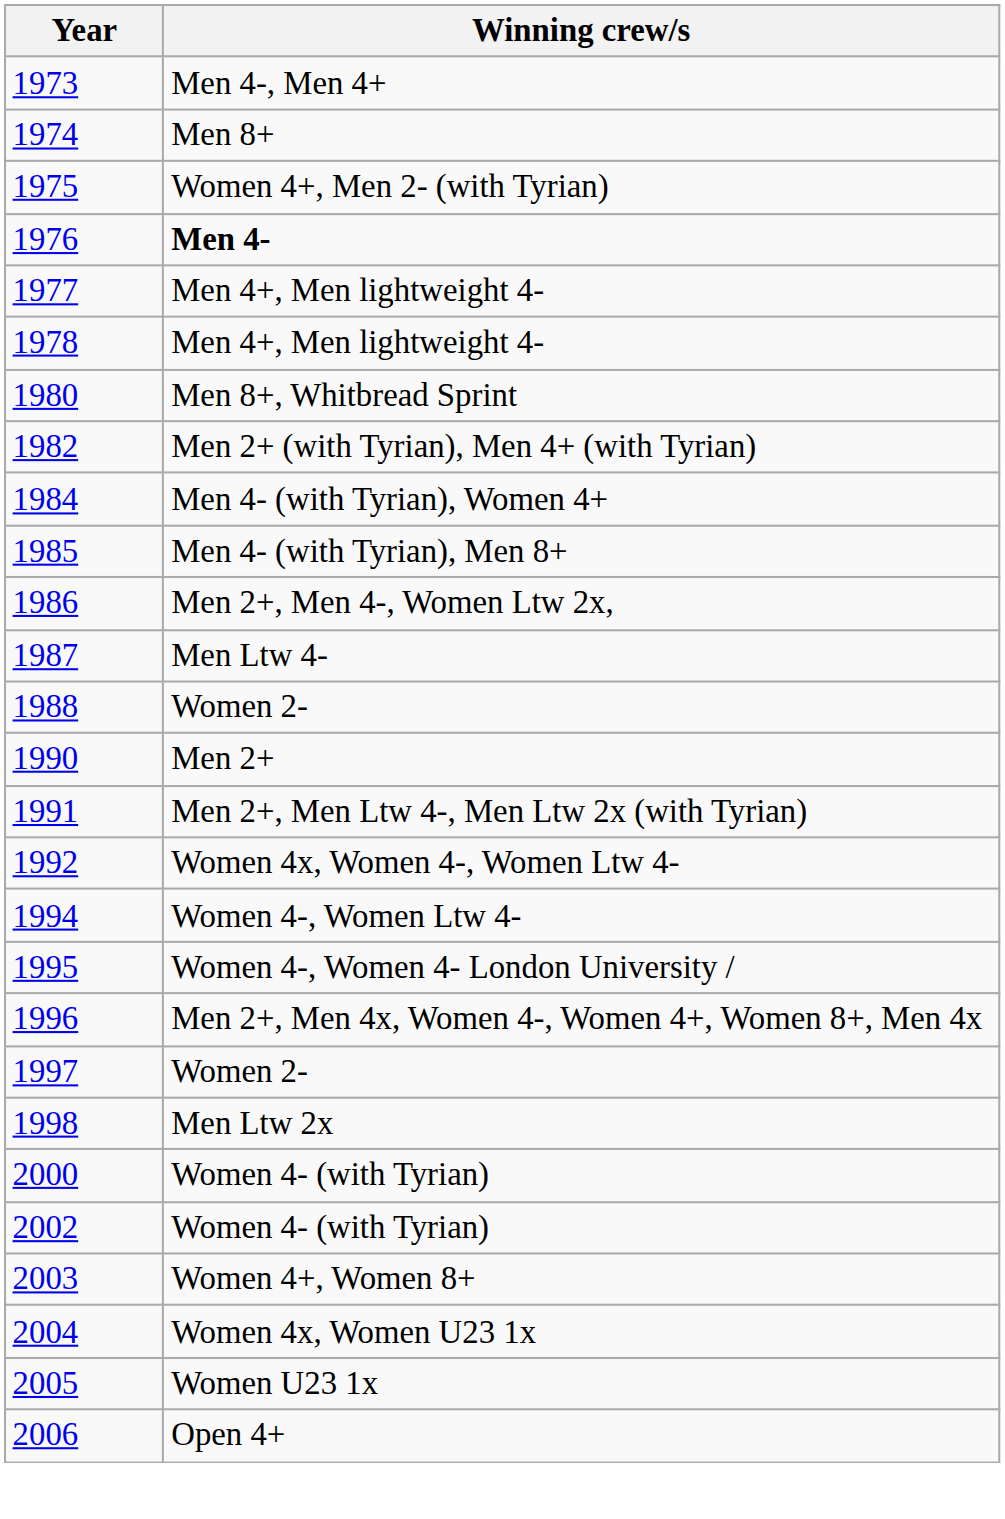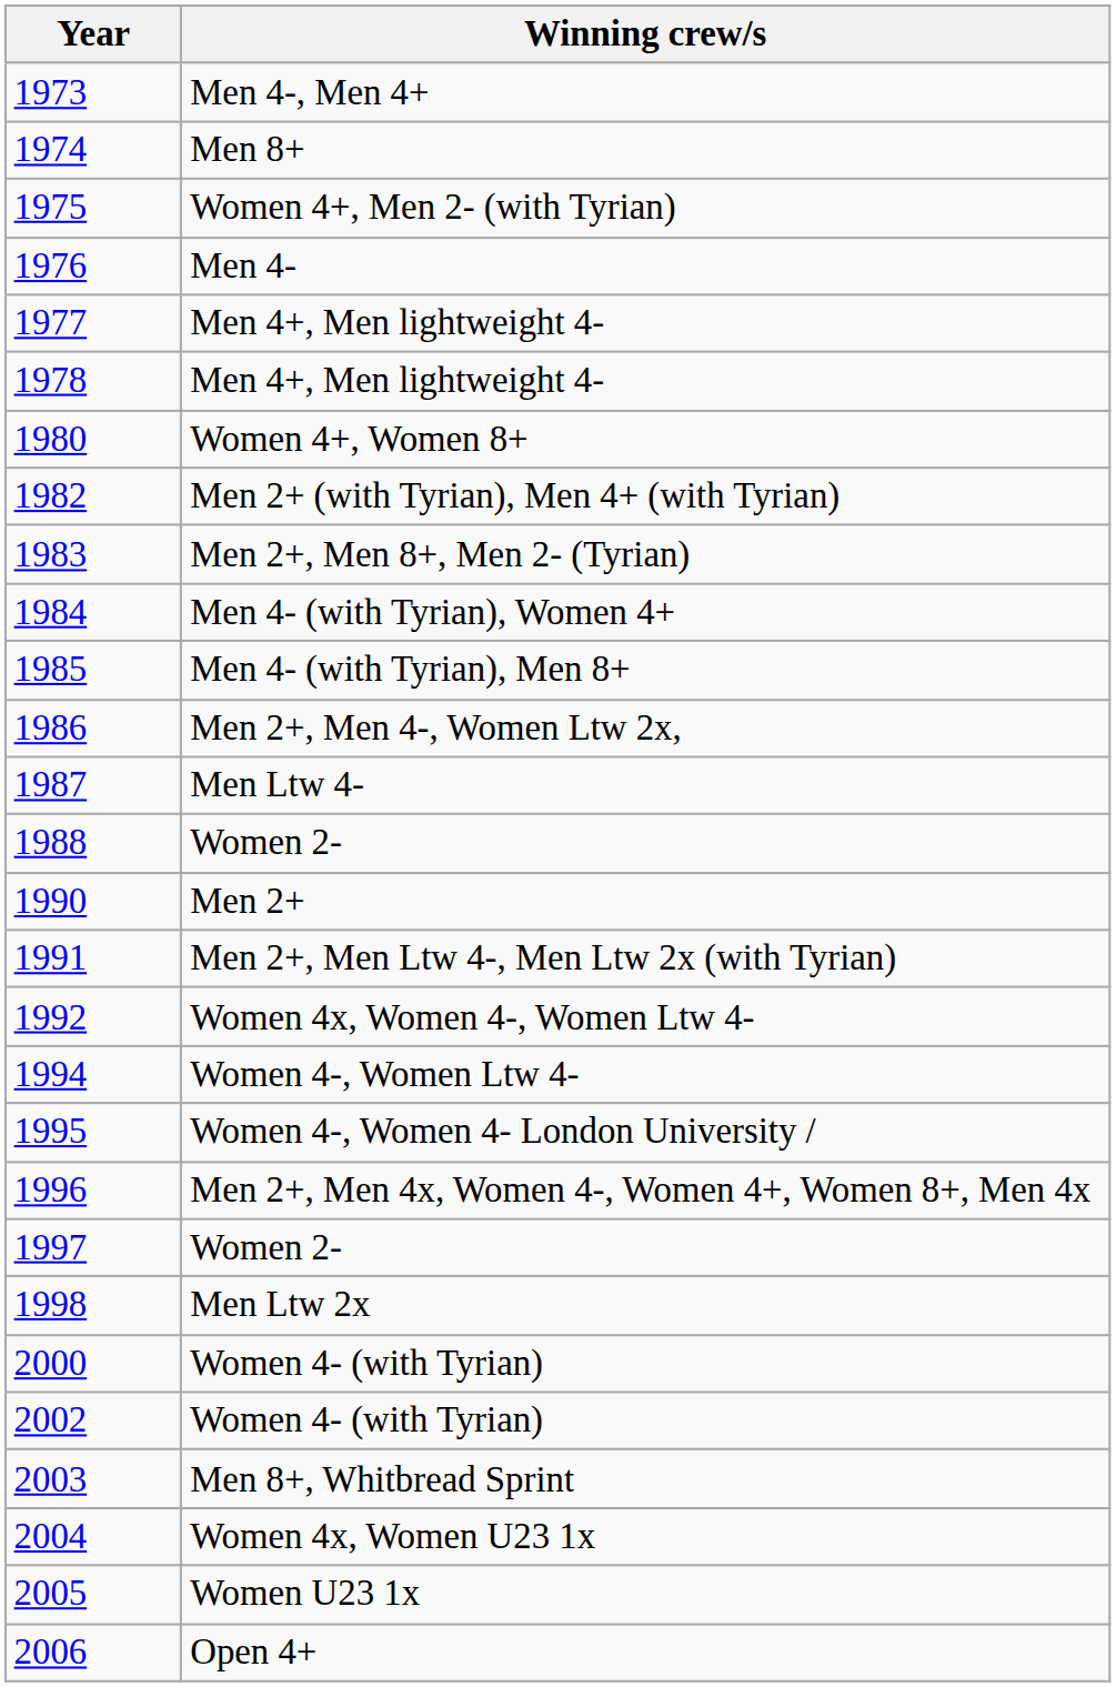 <table class="wikitable">
 <tr>
 <th width=70>Year</th>
 <th width=400>Winning crew/s</th>
 </tr>
 <tr>
 <td><a href='#'>1973</a></td>
 <td>Men 4-, Men 4+</td>
 </tr>
 <tr>
 <td><a href='#'>1974</a></td>
 <td>Men 8+</td>
 </tr>
 <tr>
 <td><a href='#'>1975</a></td>
 <td>Women 4+, Men 2- (with Tyrian)</td>
 </tr>
 <tr>
 <td><a href='#'>1976</a></td>
-<td><strong>Men 4-</strong></td>
+<td>Men 4-</td>
 </tr>
 <tr>
 <td><a href='#'>1977</a></td>
 <td>Men 4+, Men lightweight 4-</td>
 </tr>
 <tr>
 <td><a href='#'>1978</a></td>
 <td>Men 4+, Men lightweight 4-</td>
 </tr>
 <tr>
 <td><a href='#'>1980</a></td>
-<td>Men 8+, Whitbread Sprint</td>
+<td>Women 4+, Women 8+ </td>
 </tr>
 <tr>
 <td><a href='#'>1982</a></td>
 <td>Men 2+ (with Tyrian), Men 4+ (with Tyrian)</td>
+</tr>
+<tr>
+<td><a href='#'>1983</a></td>
+<td>Men 2+, Men 8+, Men 2- (Tyrian)</td>
 </tr>
 <tr>
 <td><a href='#'>1984</a></td>
 <td>Men 4- (with Tyrian), Women 4+</td>
 </tr>
 <tr>
 <td><a href='#'>1985</a></td>
 <td>Men 4- (with Tyrian), Men 8+</td>
 </tr>
 <tr>
 <td><a href='#'>1986</a></td>
 <td>Men 2+, Men 4-, Women Ltw 2x,</td>
 </tr>
 <tr>
 <td><a href='#'>1987</a></td>
 <td>Men Ltw 4-</td>
 </tr>
 <tr>
 <td><a href='#'>1988</a></td>
 <td>Women 2-</td>
 </tr>
 <tr>
 <td><a href='#'>1990</a></td>
 <td>Men 2+</td>
 </tr>
 <tr>
 <td><a href='#'>1991</a></td>
 <td>Men 2+, Men Ltw 4-, Men Ltw 2x (with Tyrian)</td>
 </tr>
 <tr>
 <td><a href='#'>1992</a></td>
 <td>Women 4x, Women 4-, Women Ltw 4-</td>
 </tr>
 <tr>
 <td><a href='#'>1994</a></td>
 <td>Women 4-, Women Ltw 4-</td>
 </tr>
 <tr>
 <td><a href='#'>1995</a></td>
 <td>Women 4-, Women 4-	London University /</td>
 </tr>
 <tr>
 <td><a href='#'>1996</a></td>
 <td>Men 2+, Men 4x, Women 4-, Women 4+, Women 8+, Men 4x</td>
 </tr>
 <tr>
 <td><a href='#'>1997</a></td>
 <td>Women 2-</td>
 </tr>
 <tr>
 <td><a href='#'>1998</a></td>
 <td>Men Ltw 2x</td>
 </tr>
 <tr>
 <td><a href='#'>2000</a></td>
 <td>Women 4- (with Tyrian) </td>
 </tr>
 <tr>
 <td><a href='#'>2002</a></td>
 <td>Women 4- (with Tyrian) </td>
 </tr>
 <tr>
 <td><a href='#'>2003</a></td>
-<td>Women 4+, Women 8+ </td>
+<td>Men 8+, Whitbread Sprint</td>
 </tr>
 <tr>
 <td><a href='#'>2004</a></td>
 <td>Women 4x, Women U23 1x </td>
 </tr>
 <tr>
 <td><a href='#'>2005</a></td>
 <td>Women U23 1x</td>
 </tr>
 <tr>
 <td><a href='#'>2006</a></td>
 <td>Open 4+</td>
 </tr>
 </table>
